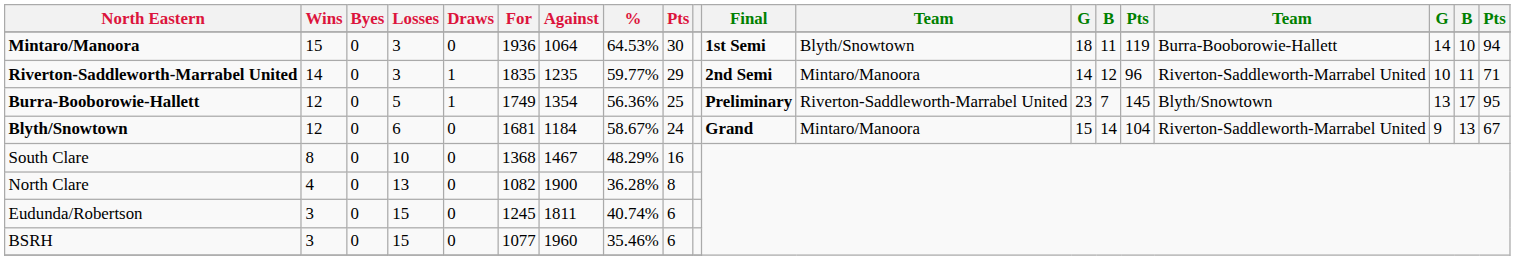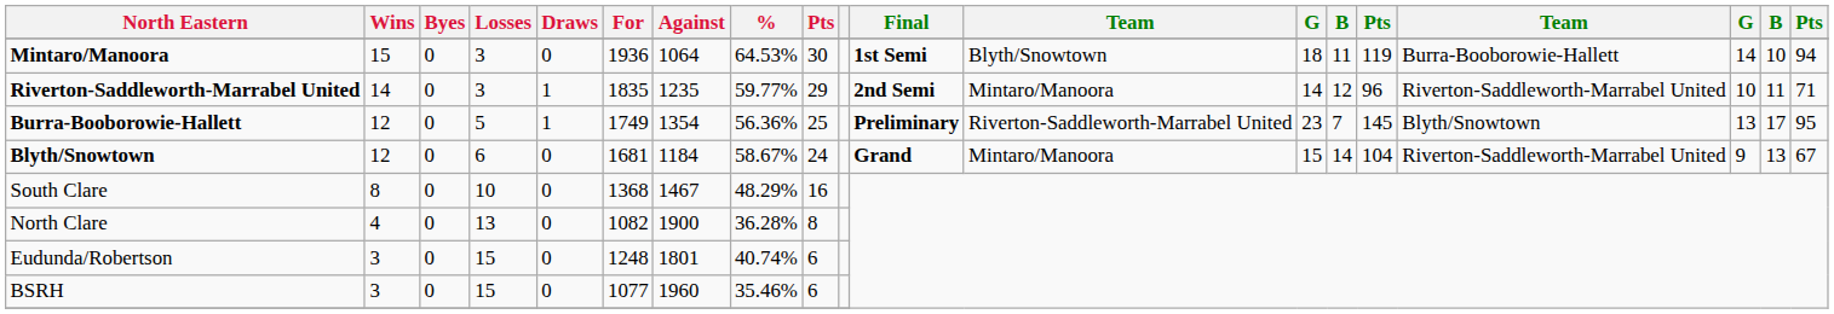 <table style="font-size: 85%; text-align: left;" class="wikitable">
 <tr>
 <th style="color:crimson">North Eastern</th>
 <th style="color:crimson">Wins</th>
 <th style="color:crimson">Byes</th>
 <th style="color:crimson">Losses</th>
 <th style="color:crimson">Draws</th>
 <th style="color:crimson">For</th>
 <th style="color:crimson">Against</th>
 <th style="color:crimson">%</th>
 <th style="color:crimson">Pts</th>
 <th></th>
 <th style="color:green">Final</th>
 <th style="color:green">Team</th>
 <th style="color:green">G</th>
 <th style="color:green">B</th>
 <th style="color:green">Pts</th>
 <th style="color:green">Team</th>
 <th style="color:green">G</th>
 <th style="color:green">B</th>
 <th style="color:green">Pts</th>
 </tr>
 <tr>
 </tr>
 <tr>
 </tr>
 <tr>
 <td><strong>	Mintaro/Manoora	</strong></td>
 <td>15</td>
 <td>0</td>
 <td>3</td>
 <td>0</td>
 <td>1936</td>
 <td>1064</td>
 <td>64.53%</td>
 <td>30</td>
 <td></td>
 <td><strong>1st Semi</strong></td>
 <td>Blyth/Snowtown</td>
 <td>18</td>
 <td>11</td>
 <td>119</td>
 <td>Burra-Booborowie-Hallett</td>
 <td>14</td>
 <td>10</td>
 <td>94</td>
 </tr>
 <tr>
 <td><strong>	Riverton-Saddleworth-Marrabel United	</strong></td>
 <td>14</td>
 <td>0</td>
 <td>3</td>
 <td>1</td>
 <td>1835</td>
 <td>1235</td>
 <td>59.77%</td>
 <td>29</td>
 <td></td>
 <td><strong>2nd Semi</strong></td>
 <td>Mintaro/Manoora</td>
 <td>14</td>
 <td>12</td>
 <td>96</td>
 <td>Riverton-Saddleworth-Marrabel United</td>
 <td>10</td>
 <td>11</td>
 <td>71</td>
 </tr>
 <tr>
 <td><strong>	Burra-Booborowie-Hallett	</strong></td>
 <td>12</td>
 <td>0</td>
 <td>5</td>
 <td>1</td>
 <td>1749</td>
 <td>1354</td>
 <td>56.36%</td>
 <td>25</td>
 <td></td>
 <td><strong>Preliminary</strong></td>
 <td>Riverton-Saddleworth-Marrabel United</td>
 <td>23</td>
 <td>7</td>
 <td>145</td>
 <td>Blyth/Snowtown</td>
 <td>13</td>
 <td>17</td>
 <td>95</td>
 </tr>
 <tr>
 <td><strong>	Blyth/Snowtown	</strong></td>
 <td>12</td>
 <td>0</td>
 <td>6</td>
 <td>0</td>
 <td>1681</td>
 <td>1184</td>
 <td>58.67%</td>
 <td>24</td>
 <td></td>
 <td><strong>Grand</strong></td>
 <td>Mintaro/Manoora</td>
 <td>15</td>
 <td>14</td>
 <td>104</td>
 <td>Riverton-Saddleworth-Marrabel United</td>
 <td>9</td>
 <td>13</td>
 <td>67</td>
 </tr>
 <tr>
 <td>South Clare</td>
 <td>8</td>
 <td>0</td>
 <td>10</td>
 <td>0</td>
 <td>1368</td>
 <td>1467</td>
 <td>48.29%</td>
 <td>16</td>
 <td></td>
 </tr>
 <tr>
 <td>North Clare</td>
 <td>4</td>
 <td>0</td>
 <td>13</td>
 <td>0</td>
 <td>1082</td>
 <td>1900</td>
 <td>36.28%</td>
 <td>8</td>
 <td></td>
 </tr>
 <tr>
 <td>Eudunda/Robertson</td>
 <td>3</td>
 <td>0</td>
 <td>15</td>
 <td>0</td>
-<td>1245</td>
-<td>1811</td>
+<td>1248</td>
+<td>1801</td>
 <td>40.74%</td>
 <td>6</td>
 <td></td>
 </tr>
 <tr>
 <td>BSRH</td>
 <td>3</td>
 <td>0</td>
 <td>15</td>
 <td>0</td>
 <td>1077</td>
 <td>1960</td>
 <td>35.46%</td>
 <td>6</td>
 <td></td>
 </tr>
 <tr>
 </tr>
 </table>
